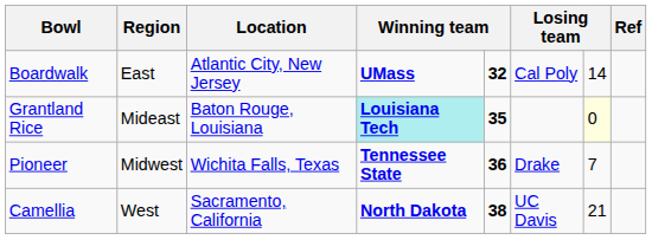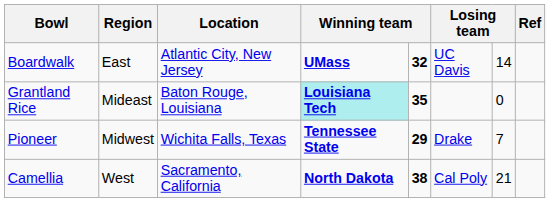 <table class="wikitable">
 <tr>
 <th>Bowl</th>
 <th>Region</th>
 <th>Location</th>
 <th colspan="2">Winning team</th>
 <th colspan="2">Losing team</th>
 <th>Ref</th>
 </tr>
 <tr>
 <td><a href='#'>Boardwalk</a></td>
 <td>East</td>
 <td><a href='#'>Atlantic City, New Jersey</a></td>
 <td><strong><a href='#'>UMass</a></strong></td>
 <td><strong>32</strong></td>
-<td><a href='#'>Cal Poly</a></td>
+<td><a href='#'>UC Davis</a></td>
 <td>14</td>
 <td></td>
 </tr>
 <tr>
 <td><a href='#'>Grantland Rice</a></td>
 <td>Mideast</td>
 <td><a href='#'>Baton Rouge, Louisiana</a></td>
 <td style="background: paleturquoise;"><strong><a href='#'>Louisiana Tech</a></strong></td>
 <td><strong>35</strong></td>
 <td></td>
-<td style="background: lightyellow;">0</td>
+<td>0</td>
 <td></td>
 </tr>
 <tr>
 <td><a href='#'>Pioneer</a></td>
 <td>Midwest</td>
 <td><a href='#'>Wichita Falls, Texas</a></td>
 <td><strong><a href='#'>Tennessee State</a></strong></td>
-<td><strong>36</strong></td>
+<td><strong>29</strong></td>
 <td><a href='#'>Drake</a></td>
 <td>7</td>
 <td></td>
 </tr>
 <tr>
 <td><a href='#'>Camellia</a></td>
 <td>West</td>
 <td><a href='#'>Sacramento, California</a></td>
 <td><strong><a href='#'>North Dakota</a></strong></td>
 <td><strong>38</strong></td>
-<td><a href='#'>UC Davis</a></td>
+<td><a href='#'>Cal Poly</a></td>
 <td>21</td>
 <td></td>
 </tr>
 </table>
